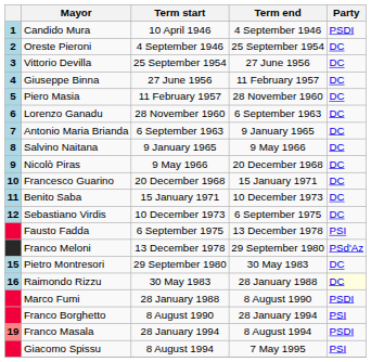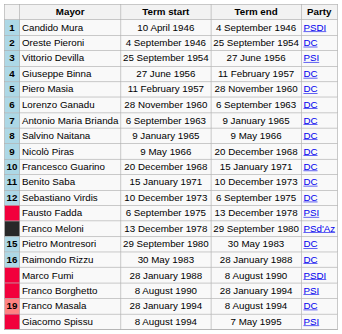 <table class="wikitable">
 <tr>
 <th class=unsortable> </th>
 <th>Mayor</th>
 <th>Term start</th>
 <th>Term end</th>
 <th>Party</th>
 </tr>
 <tr>
 <th style="background:#ADD8E6;">1</th>
 <td>Candido Mura</td>
 <td align=center>10 April 1946</td>
 <td align=center>4 September 1946</td>
 <td><a href='#'>PSDI</a></td>
 </tr>
 <tr>
 <th style="background:#ADD8E6;">2</th>
 <td>Oreste Pieroni</td>
 <td align=center>4 September 1946</td>
 <td align=center>25 September 1954</td>
 <td><a href='#'>DC</a></td>
 </tr>
 <tr>
 <th style="background:#ADD8E6;">3</th>
 <td>Vittorio Devilla</td>
 <td align=center>25 September 1954</td>
 <td align=center>27 June 1956</td>
-<td><a href='#'>DC</a></td>
+<td><a href='#'>PSI</a></td>
 </tr>
 <tr>
 <th style="background:#ADD8E6;">4</th>
 <td>Giuseppe Binna</td>
 <td align=center>27 June 1956</td>
 <td align=center>11 February 1957</td>
 <td><a href='#'>DC</a></td>
 </tr>
 <tr>
 <th style="background:#ADD8E6;">5</th>
 <td>Piero Masia</td>
 <td align=center>11 February 1957</td>
 <td align=center>28 November 1960</td>
 <td><a href='#'>DC</a></td>
 </tr>
 <tr>
 <th style="background:#ADD8E6;">6</th>
 <td>Lorenzo Ganadu</td>
 <td align=center>28 November 1960</td>
 <td align=center>6 September 1963</td>
 <td><a href='#'>DC</a></td>
 </tr>
 <tr>
 <th style="background:#ADD8E6;">7</th>
 <td>Antonio Maria Brianda</td>
 <td align=center>6 September 1963</td>
 <td align=center>9 January 1965</td>
 <td><a href='#'>DC</a></td>
 </tr>
 <tr>
 <th style="background:#ADD8E6;">8</th>
 <td>Salvino Naitana</td>
 <td align=center>9 January 1965</td>
 <td align=center>9 May 1966</td>
 <td><a href='#'>DC</a></td>
 </tr>
 <tr>
 <th style="background:#ADD8E6;">9</th>
 <td>Nicolò Piras</td>
 <td align=center>9 May 1966</td>
 <td align=center>20 December 1968</td>
 <td><a href='#'>DC</a></td>
 </tr>
 <tr>
 <th style="background:#ADD8E6;">10</th>
 <td>Francesco Guarino</td>
 <td align=center>20 December 1968</td>
 <td align=center>15 January 1971</td>
 <td><a href='#'>DC</a></td>
 </tr>
 <tr>
 <th style="background:#ADD8E6;">11</th>
 <td>Benito Saba</td>
 <td align=center>15 January 1971</td>
 <td align=center>10 December 1973</td>
 <td><a href='#'>DC</a></td>
 </tr>
 <tr>
 <th style="background:#ADD8E6;">12</th>
 <td>Sebastiano Virdis</td>
 <td align=center>10 December 1973</td>
 <td align=center>6 September 1975</td>
 <td><a href='#'>DC</a></td>
 </tr>
 <tr>
 <th style="background:#F2003C;"></th>
 <td>Fausto Fadda</td>
 <td align=center>6 September 1975</td>
 <td align=center>13 December 1978</td>
 <td><a href='#'>PSI</a></td>
 </tr>
 <tr>
 <th style="background:#282828;"></th>
 <td>Franco Meloni</td>
 <td align=center>13 December 1978</td>
 <td align=center>29 September 1980</td>
 <td><a href='#'>PSd'Az</a></td>
 </tr>
 <tr>
 <th style="background:#ADD8E6;">15</th>
 <td>Pietro Montresori</td>
 <td align=center>29 September 1980</td>
 <td align=center>30 May 1983</td>
 <td><a href='#'>DC</a></td>
 </tr>
 <tr>
 <th style="background:#ADD8E6;">16</th>
 <td>Raimondo Rizzu</td>
 <td align=center>30 May 1983</td>
 <td align=center>28 January 1988</td>
-<td style="background: lightyellow;"><a href='#'>DC</a></td>
+<td><a href='#'>DC</a></td>
 </tr>
 <tr>
 <th style="background:#F2003C;"></th>
 <td>Marco Fumi</td>
 <td align=center>28 January 1988</td>
 <td align=center>8 August 1990</td>
 <td><a href='#'>PSDI</a></td>
 </tr>
 <tr>
 <th style="background:#F2003C;"></th>
 <td>Franco Borghetto</td>
 <td align=center>8 August 1990</td>
 <td align=center>28 January 1994</td>
 <td><a href='#'>PSI</a></td>
 </tr>
 <tr>
 <th style="background:#FF8282;">19</th>
 <td>Franco Masala</td>
 <td align=center>28 January 1994</td>
 <td align=center>8 August 1994</td>
-<td><a href='#'>PSDI</a></td>
+<td><a href='#'>DC</a></td>
 </tr>
 <tr>
 <th style="background:#F2003C;"></th>
 <td>Giacomo Spissu</td>
 <td align=center>8 August 1994</td>
 <td align=center>7 May 1995</td>
 <td><a href='#'>PSI</a></td>
 </tr>
 <tr>
 </tr>
 </table>
